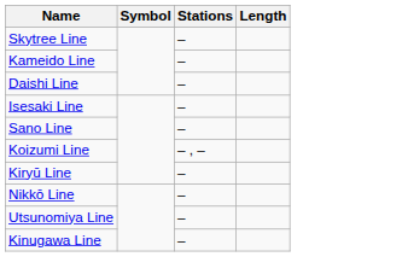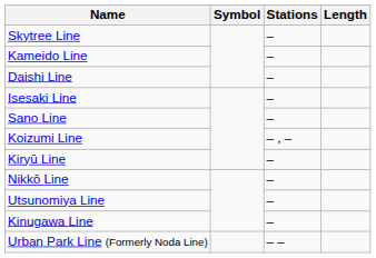 <table class="wikitable">
 <tr>
 <th>Name</th>
 <th>Symbol</th>
 <th>Stations</th>
 <th>Length</th>
 </tr>
 <tr>
 <td><a href='#'>Skytree Line</a></td>
 <td rowspan="3" style="text-align:center"></td>
 <td> – </td>
 <td></td>
 </tr>
 <tr>
 <td><a href='#'>Kameido Line</a></td>
 <td> – </td>
 <td></td>
 </tr>
 <tr>
 <td><a href='#'>Daishi Line</a></td>
 <td> – </td>
 <td></td>
 </tr>
 <tr>
 <td><a href='#'>Isesaki Line</a></td>
 <td rowspan="4" style="text-align:center"></td>
 <td> – </td>
 <td></td>
 </tr>
 <tr>
 <td><a href='#'>Sano Line</a></td>
 <td> – </td>
 <td></td>
 </tr>
 <tr>
 <td><a href='#'>Koizumi Line</a></td>
 <td> – ,  – </td>
 <td></td>
 </tr>
 <tr>
 <td><a href='#'>Kiryū Line</a></td>
 <td> – </td>
 <td></td>
 </tr>
 <tr>
 <td><a href='#'>Nikkō Line</a></td>
 <td rowspan="3" style="text-align:center"></td>
 <td> – </td>
 <td></td>
 </tr>
 <tr>
 <td><a href='#'>Utsunomiya Line</a></td>
 <td> – </td>
 <td></td>
 </tr>
 <tr>
 <td><a href='#'>Kinugawa Line</a></td>
 <td> – </td>
 <td></td>
 </tr>
+<tr>
+<td><a href='#'>Urban Park Line</a> <small>(Formerly Noda Line)</small></td>
+<td style="text-align:center"></td>
+<td> –  – </td>
+<td></td>
+</tr>
 </table>
